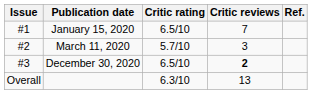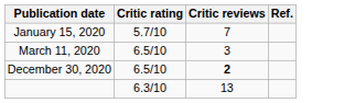 <table class="wikitable" style="text-align: center;">
 <tr>
-<th>Issue</th>
 <th>Publication date</th>
 <th>Critic rating</th>
 <th>Critic reviews</th>
 <th>Ref.</th>
 </tr>
 <tr>
-<td>#1</td>
 <td>January 15, 2020</td>
-<td>6.5/10</td>
+<td>5.7/10</td>
 <td>7</td>
 <td></td>
 </tr>
 <tr>
-<td>#2</td>
 <td>March 11, 2020</td>
-<td>5.7/10</td>
+<td>6.5/10</td>
 <td>3</td>
 <td></td>
 </tr>
 <tr>
-<td>#3</td>
 <td>December 30, 2020</td>
 <td>6.5/10</td>
 <td><strong>2</strong></td>
 <td></td>
 </tr>
 <tr>
-<td>Overall</td>
 <td></td>
 <td>6.3/10</td>
 <td>13</td>
 <td></td>
 </tr>
 </table>
